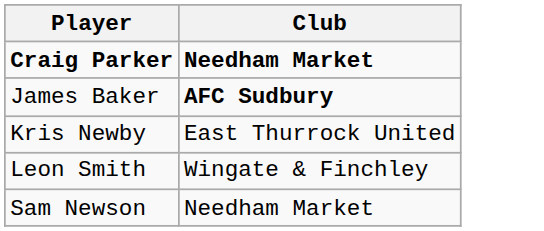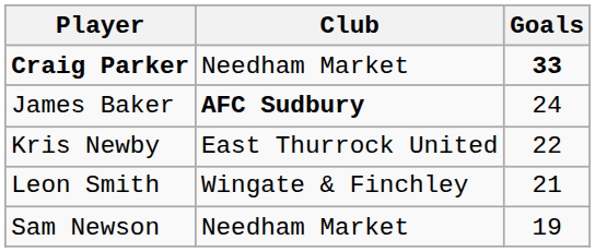 <table class="wikitable">
 <tr>
 <th>Player</th>
 <th>Club</th>
+<th>Goals</th>
 </tr>
 <tr>
 <td><strong>Craig Parker</strong></td>
-<td><strong>Needham Market</strong></td>
+<td>Needham Market</td>
+<td align="center"><strong>33</strong></td>
 </tr>
 <tr>
 <td>James Baker</td>
 <td><strong>AFC Sudbury</strong></td>
+<td align="center">24</td>
 </tr>
 <tr>
 <td>Kris Newby</td>
 <td>East Thurrock United</td>
+<td align="center">22</td>
 </tr>
 <tr>
 <td>Leon Smith</td>
 <td>Wingate & Finchley</td>
+<td align="center">21</td>
 </tr>
 <tr>
 <td>Sam Newson</td>
 <td>Needham Market</td>
+<td align="center">19</td>
 </tr>
 </table>
